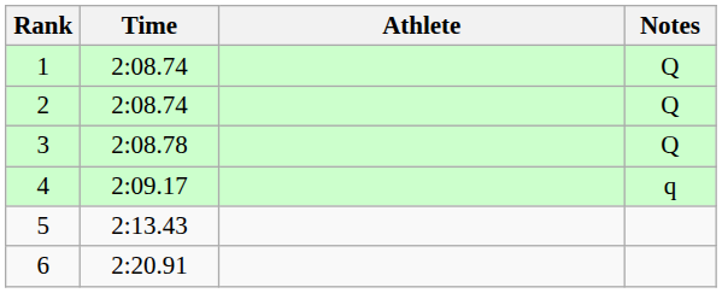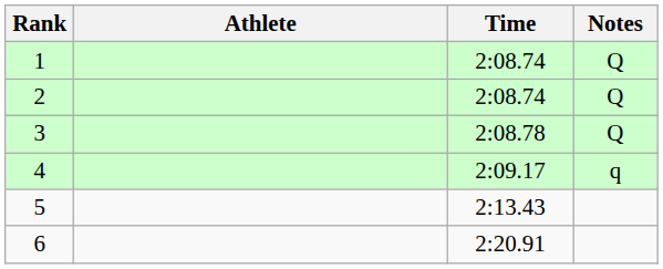 <table class="wikitable" style="text-align:center">
 <tr>
 <th width=40>Rank</th>
+<th width=250>Athlete</th>
 <th width=80>Time</th>
-<th width=250>Athlete</th>
 <th width=50>Notes</th>
 </tr>
 <tr bgcolor="ccffcc">
 <td>1</td>
+<td align=left></td>
 <td>2:08.74</td>
-<td align=left></td>
 <td>Q</td>
 </tr>
 <tr bgcolor="ccffcc">
 <td>2</td>
+<td align=left></td>
 <td>2:08.74</td>
-<td align=left></td>
 <td>Q</td>
 </tr>
 <tr bgcolor="ccffcc">
 <td>3</td>
+<td align=left></td>
 <td>2:08.78</td>
-<td align=left></td>
 <td>Q</td>
 </tr>
 <tr bgcolor="ccffcc">
 <td>4</td>
+<td align=left></td>
 <td>2:09.17</td>
-<td align=left></td>
 <td>q</td>
 </tr>
 <tr>
 <td>5</td>
+<td align=left></td>
 <td>2:13.43</td>
-<td align=left></td>
 <td></td>
 </tr>
 <tr>
 <td>6</td>
+<td align=left></td>
 <td>2:20.91</td>
-<td align=left></td>
 <td></td>
 </tr>
 </table>
